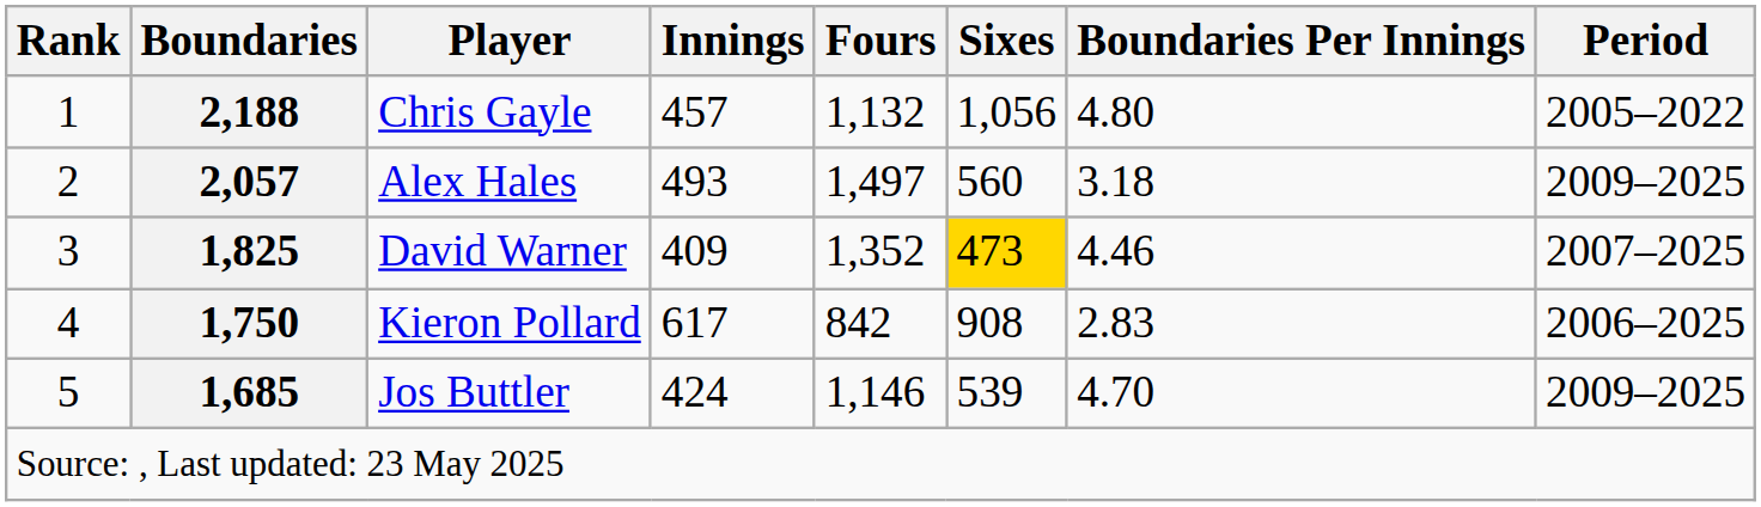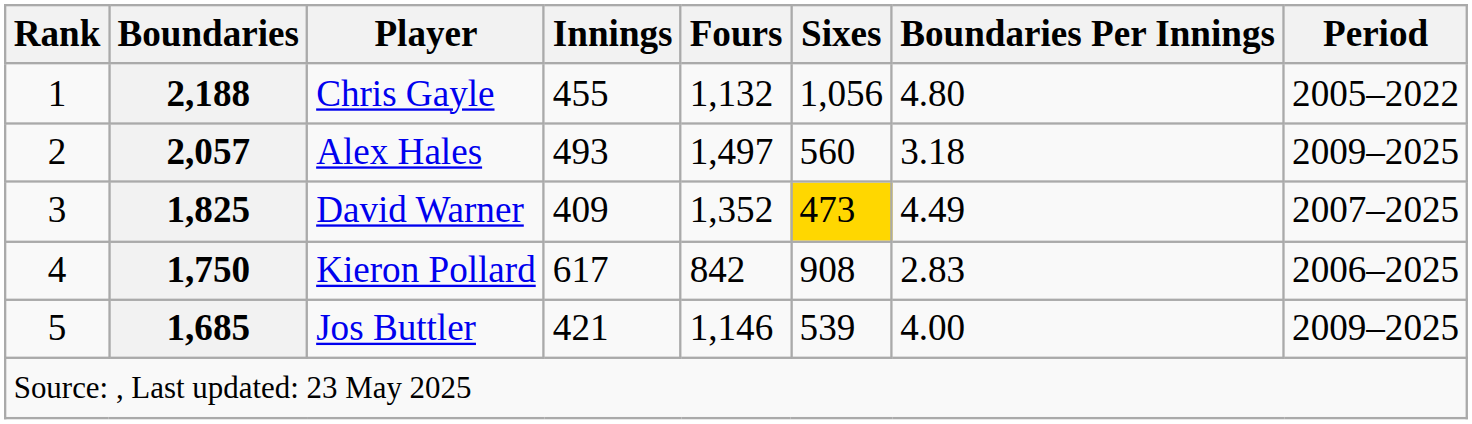 <table class="wikitable sortable">
 <tr>
 <th>Rank</th>
 <th>Boundaries</th>
 <th>Player</th>
 <th>Innings</th>
 <th>Fours</th>
 <th>Sixes</th>
 <th>Boundaries Per Innings</th>
 <th>Period</th>
 </tr>
 <tr>
 <td align=center>1</td>
 <th>2,188</th>
 <td> <a href='#'>Chris Gayle</a></td>
-<td>457</td>
+<td>455</td>
 <td>1,132</td>
 <td>1,056</td>
 <td>4.80</td>
 <td>2005–2022</td>
 </tr>
 <tr>
 <td align=center>2</td>
 <th>2,057</th>
 <td> <a href='#'>Alex Hales</a></td>
 <td>493</td>
 <td>1,497</td>
 <td>560</td>
 <td>3.18</td>
 <td>2009–2025</td>
 </tr>
 <tr>
 <td align=center>3</td>
 <th>1,825</th>
 <td> <a href='#'>David Warner</a></td>
 <td>409</td>
 <td>1,352</td>
 <td style="background: gold;">473</td>
-<td>4.46</td>
+<td>4.49</td>
 <td>2007–2025</td>
 </tr>
 <tr>
 <td align=center>4</td>
 <th>1,750</th>
 <td> <a href='#'>Kieron Pollard</a></td>
 <td>617</td>
 <td>842</td>
 <td>908</td>
 <td>2.83</td>
 <td>2006–2025</td>
 </tr>
 <tr>
 <td align=center>5</td>
 <th>1,685</th>
 <td> <a href='#'>Jos Buttler</a></td>
-<td>424</td>
+<td>421</td>
 <td>1,146</td>
 <td>539</td>
-<td>4.70</td>
+<td>4.00</td>
 <td>2009–2025</td>
 </tr>
 <tr>
 <td colspan="8"><small>Source: , Last updated: 23 May 2025</small></td>
 </tr>
 </table>
